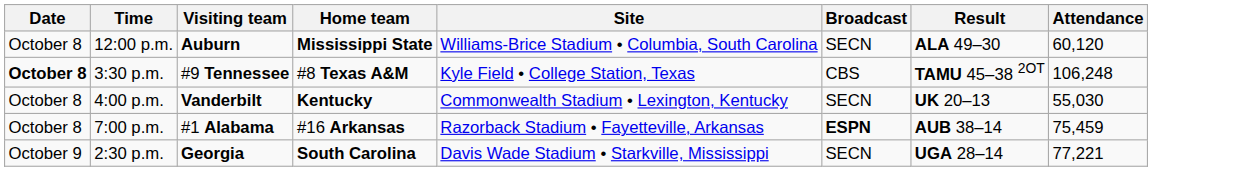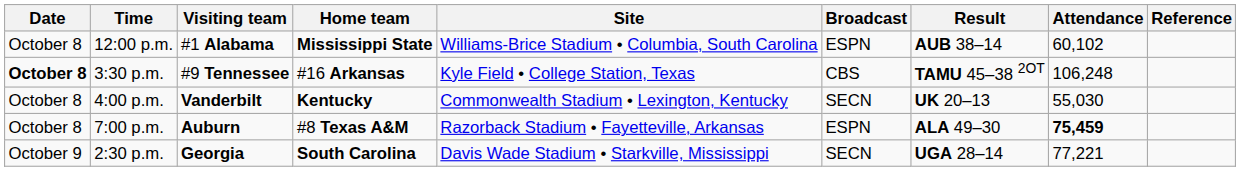 <table class="wikitable" style="font-size:95%;">
 <tr>
 <th>Date</th>
 <th>Time</th>
 <th>Visiting team</th>
 <th>Home team</th>
 <th>Site</th>
 <th>Broadcast</th>
 <th>Result</th>
 <th>Attendance</th>
+<th class="unsortable">Reference</th>
 </tr>
 <tr bgcolor=>
 <td>October 8</td>
 <td>12:00 p.m.</td>
-<td><strong>Auburn</strong></td>
+<td>#1 <strong>Alabama</strong></td>
 <td><strong>Mississippi State</strong></td>
 <td><a href='#'>Williams-Brice Stadium</a> • <a href='#'>Columbia, South Carolina</a></td>
-<td>SECN</td>
-<td><strong>ALA</strong> 49–30</td>
-<td>60,120</td>
+<td>ESPN</td>
+<td><strong>AUB</strong> 38–14</td>
+<td>60,102</td>
+<td></td>
 </tr>
 <tr bgcolor=>
 <td><strong>October 8</strong></td>
 <td>3:30 p.m.</td>
 <td>#9 <strong>Tennessee</strong></td>
-<td>#8 <strong>Texas A&M</strong></td>
+<td>#16 <strong>Arkansas</strong></td>
 <td><a href='#'>Kyle Field</a> • <a href='#'>College Station, Texas</a></td>
 <td>CBS</td>
 <td><strong>TAMU</strong> 45–38 <sup>2OT</sup></td>
 <td>106,248</td>
+<td></td>
 </tr>
 <tr bgcolor=>
 <td>October 8</td>
 <td>4:00 p.m.</td>
 <td><strong>Vanderbilt</strong></td>
 <td><strong>Kentucky</strong></td>
 <td><a href='#'>Commonwealth Stadium</a> • <a href='#'>Lexington, Kentucky</a></td>
 <td>SECN</td>
 <td><strong>UK</strong> 20–13</td>
 <td>55,030</td>
+<td></td>
 </tr>
 <tr bgcolor=>
 <td>October 8</td>
 <td>7:00 p.m.</td>
-<td>#1 <strong>Alabama</strong></td>
-<td>#16 <strong>Arkansas</strong></td>
+<td><strong>Auburn</strong></td>
+<td>#8 <strong>Texas A&M</strong></td>
 <td><a href='#'>Razorback Stadium</a> • <a href='#'>Fayetteville, Arkansas</a></td>
-<td><strong>ESPN</strong></td>
-<td><strong>AUB</strong> 38–14</td>
-<td>75,459</td>
+<td>ESPN</td>
+<td><strong>ALA</strong> 49–30</td>
+<td><strong>75,459</strong></td>
+<td></td>
 </tr>
 <tr bgcolor=>
 <td>October 9</td>
 <td>2:30 p.m.</td>
 <td><strong>Georgia</strong></td>
 <td><strong>South Carolina</strong></td>
 <td><a href='#'>Davis Wade Stadium</a> • <a href='#'>Starkville, Mississippi</a></td>
 <td>SECN</td>
 <td><strong>UGA</strong> 28–14</td>
 <td>77,221</td>
+<td></td>
 </tr>
 </table>
